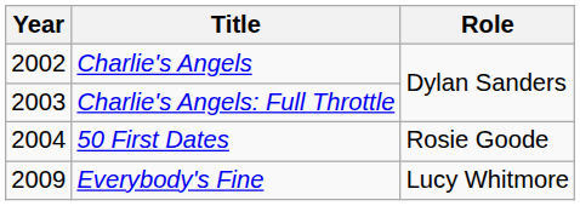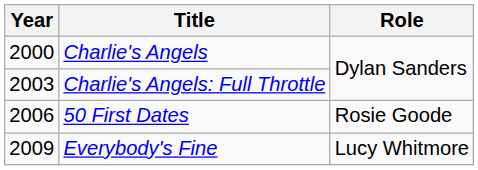 <table class="wikitable sortable">
 <tr>
 <th>Year</th>
 <th>Title</th>
 <th>Role</th>
 </tr>
 <tr>
-<td>2002</td>
+<td>2000</td>
 <td><em><a href='#'>Charlie's Angels</a></em></td>
 <td rowspan=2>Dylan Sanders</td>
 </tr>
 <tr>
 <td>2003</td>
 <td><em><a href='#'>Charlie's Angels: Full Throttle</a></em></td>
 </tr>
 <tr>
-<td>2004</td>
+<td>2006</td>
 <td><em><a href='#'>50 First Dates</a></em></td>
 <td>Rosie Goode</td>
 </tr>
 <tr>
 <td>2009</td>
 <td><em><a href='#'>Everybody's Fine</a></em></td>
 <td>Lucy Whitmore</td>
 </tr>
 </table>
